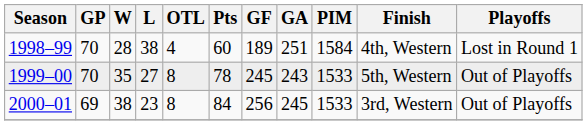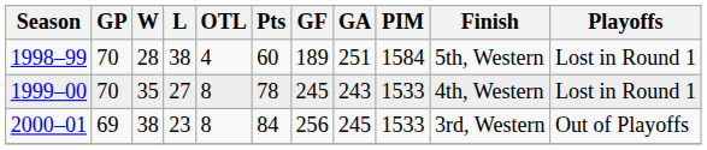 <table class="wikitable">
 <tr>
 <th>Season</th>
 <th>GP</th>
 <th>W</th>
 <th>L</th>
 <th>OTL</th>
 <th>Pts</th>
 <th>GF</th>
 <th>GA</th>
 <th>PIM</th>
 <th>Finish</th>
 <th>Playoffs</th>
 </tr>
 <tr>
 <td [><a href='#'>1998–99</a></td>
 <td>70</td>
 <td>28</td>
 <td>38</td>
 <td>4</td>
 <td>60</td>
 <td>189</td>
 <td>251</td>
 <td>1584</td>
-<td>4th, Western</td>
+<td>5th, Western</td>
 <td>Lost in Round 1</td>
 </tr>
 <tr bgcolor="#eeeeee">
 <td [><a href='#'>1999–00</a></td>
 <td>70</td>
 <td>35</td>
 <td>27</td>
 <td>8</td>
 <td>78</td>
 <td>245</td>
 <td>243</td>
 <td>1533</td>
-<td>5th, Western</td>
-<td>Out of Playoffs</td>
+<td>4th, Western</td>
+<td>Lost in Round 1</td>
 </tr>
 <tr>
 <td [><a href='#'>2000–01</a></td>
 <td>69</td>
 <td>38</td>
 <td>23</td>
 <td>8</td>
 <td>84</td>
 <td>256</td>
 <td>245</td>
 <td>1533</td>
 <td>3rd, Western</td>
 <td>Out of Playoffs</td>
 </tr>
 <tr bgcolor="#eeeeee">
 </tr>
 </table>
